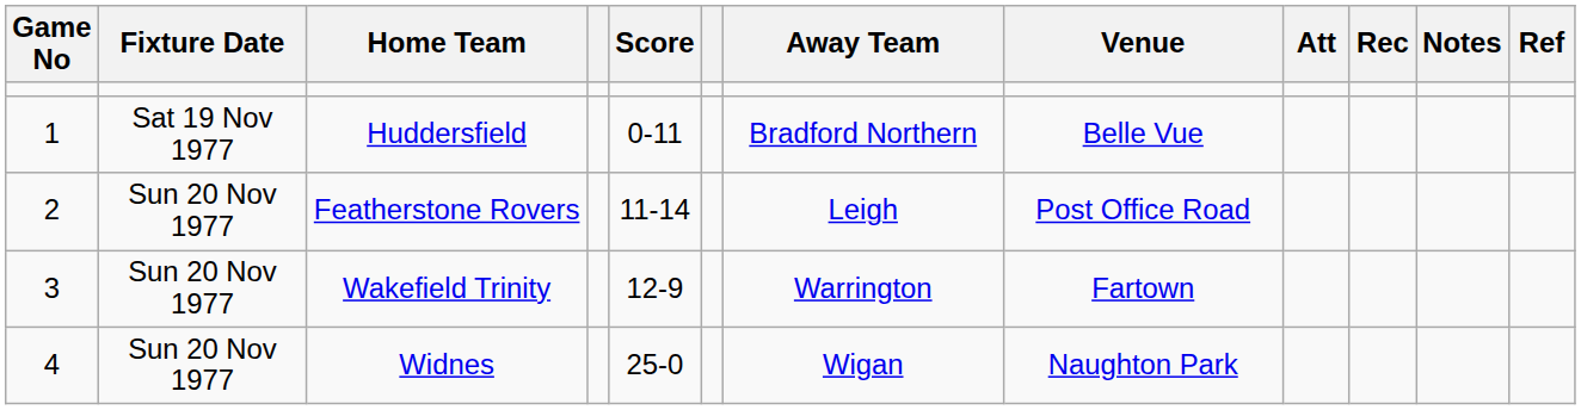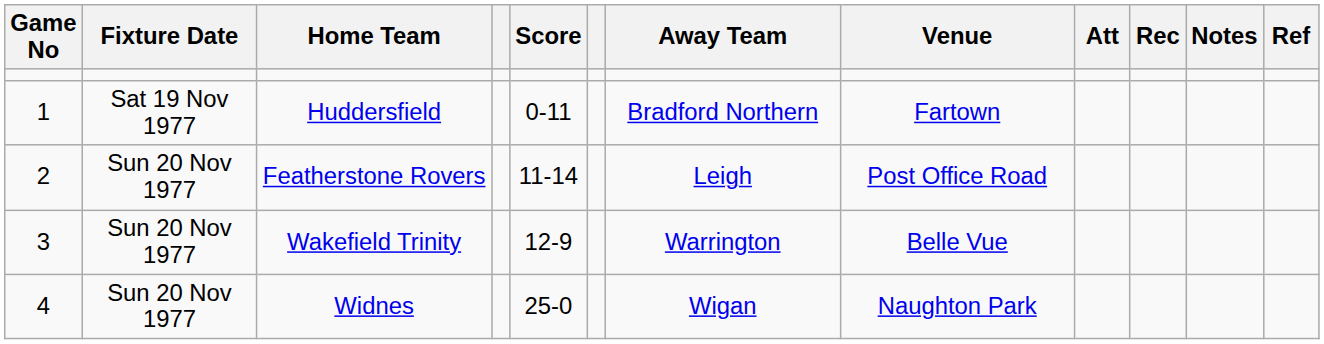 <table class="wikitable" style="text-align:center;">
 <tr>
 <th width=10 abbr="No">Game No</th>
 <th width=110 abbr="Date">Fixture Date</th>
 <th width=150 abbr="Home Team">Home Team</th>
 <th width=5 abbr="space"></th>
 <th width=20 abbr="Score">Score</th>
 <th width=5 abbr="space"></th>
 <th width=150 abbr="Away Team">Away Team</th>
 <th width=150 abbr="Venue">Venue</th>
 <th width=30 abbr="Att">Att</th>
 <th width=30 abbr="Rec">Rec</th>
 <th width=20 abbr="Notes">Notes</th>
 <th width=30 abbr="Ref">Ref</th>
 </tr>
 <tr>
 <td></td>
 <td></td>
 <td></td>
 <td></td>
 <td></td>
 <td></td>
 <td></td>
 <td></td>
 <td></td>
 <td></td>
 <td></td>
 </tr>
 <tr>
 <td>1</td>
 <td>Sat 19 Nov 1977</td>
 <td><a href='#'>Huddersfield</a></td>
 <td></td>
 <td>0-11</td>
 <td></td>
 <td><a href='#'>Bradford Northern</a></td>
-<td><a href='#'>Belle Vue</a></td>
+<td><a href='#'>Fartown</a></td>
 <td></td>
 <td></td>
 <td></td>
 <td></td>
 </tr>
 <tr>
 <td>2</td>
 <td>Sun 20 Nov 1977</td>
 <td><a href='#'>Featherstone Rovers</a></td>
 <td></td>
 <td>11-14</td>
 <td></td>
 <td><a href='#'>Leigh</a></td>
 <td><a href='#'>Post Office Road</a></td>
 <td></td>
 <td></td>
 <td></td>
 <td></td>
 </tr>
 <tr>
 <td>3</td>
 <td>Sun 20 Nov 1977</td>
 <td><a href='#'>Wakefield Trinity</a></td>
 <td></td>
 <td>12-9</td>
 <td></td>
 <td><a href='#'>Warrington</a></td>
-<td><a href='#'>Fartown</a></td>
+<td><a href='#'>Belle Vue</a></td>
 <td></td>
 <td></td>
 <td></td>
 <td></td>
 </tr>
 <tr>
 <td>4</td>
 <td>Sun 20 Nov 1977</td>
 <td><a href='#'>Widnes</a></td>
 <td></td>
 <td>25-0</td>
 <td></td>
 <td><a href='#'>Wigan</a></td>
 <td><a href='#'>Naughton Park</a></td>
 <td></td>
 <td></td>
 <td></td>
 <td></td>
 </tr>
 </table>
